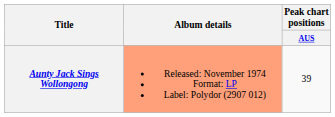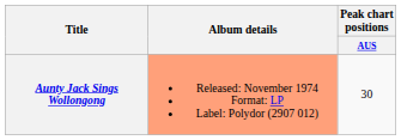 <table class="wikitable plainrowheaders" style="text-align:center;" border="1">
 <tr>
 <th scope="col" rowspan="2" style="width:12em;">Title</th>
 <th scope="col" rowspan="2" style="width:16em;">Album details</th>
 <th scope="col" colspan="1">Peak chart<br>positions</th>
 </tr>
 <tr>
 <th scope="col" style="text-align:center;"><small><a href='#'>AUS</a></small><br></th>
 </tr>
 <tr>
 <th scope="row"><em><a href='#'>Aunty Jack Sings Wollongong</a></em></th>
 <td style="background: lightsalmon;"><br><ul><li>Released: November 1974</li><li>Format: <a href='#'>LP</a></li><li>Label: Polydor (2907 012)</li></ul></td>
-<td align="center">39</td>
+<td align="center">30</td>
 </tr>
 </table>
